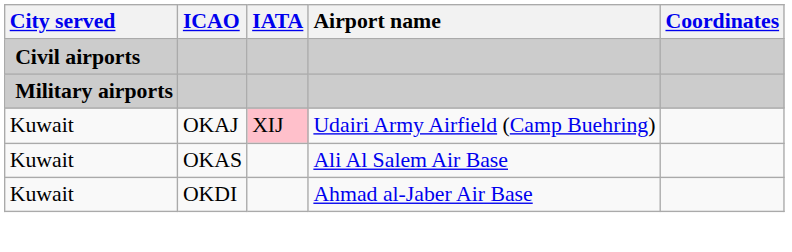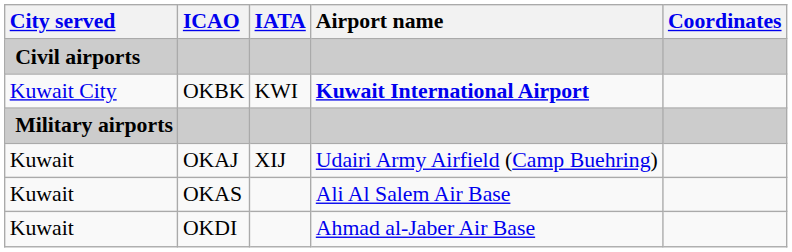 <table class="wikitable sortable">
 <tr valign=baseline>
 <th style="text-align:left;"><a href='#'>City served</a></th>
 <th style="text-align:left;"><a href='#'>ICAO</a></th>
 <th style="text-align:left;"><a href='#'>IATA</a></th>
 <th style="text-align:left;">Airport name</th>
 <th style="text-align:left;"><a href='#'>Coordinates</a></th>
 </tr>
 <tr style="font-weight:bold; background:#CCCCCC;">
 <td> Civil airports</td>
 <td></td>
 <td></td>
 <td></td>
 <td></td>
 </tr>
+<tr valign=top>
+<td><a href='#'>Kuwait City</a></td>
+<td>OKBK</td>
+<td>KWI</td>
+<td><strong><a href='#'>Kuwait International Airport</a></strong></td>
+<td><small></small></td>
+</tr>
 <tr style="font-weight:bold; background:#CCCCCC;">
 <td> Military airports</td>
 <td></td>
 <td></td>
 <td></td>
 <td></td>
 </tr>
 <tr valign=top>
 <td>Kuwait</td>
 <td>OKAJ</td>
-<td style="background: pink;">XIJ</td>
+<td>XIJ</td>
 <td><a href='#'>Udairi Army Airfield</a> (<a href='#'>Camp Buehring</a>)</td>
 <td><small></small></td>
 </tr>
 <tr valign=top>
 <td>Kuwait</td>
 <td>OKAS</td>
 <td></td>
 <td><a href='#'>Ali Al Salem Air Base</a></td>
 <td><small></small></td>
 </tr>
 <tr valign=top>
 <td>Kuwait</td>
 <td>OKDI</td>
 <td></td>
 <td><a href='#'>Ahmad al-Jaber Air Base</a></td>
 <td><small></small></td>
 </tr>
 </table>
